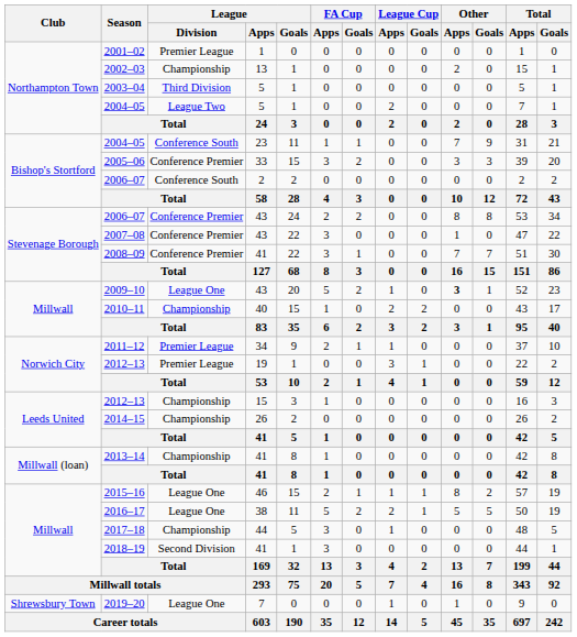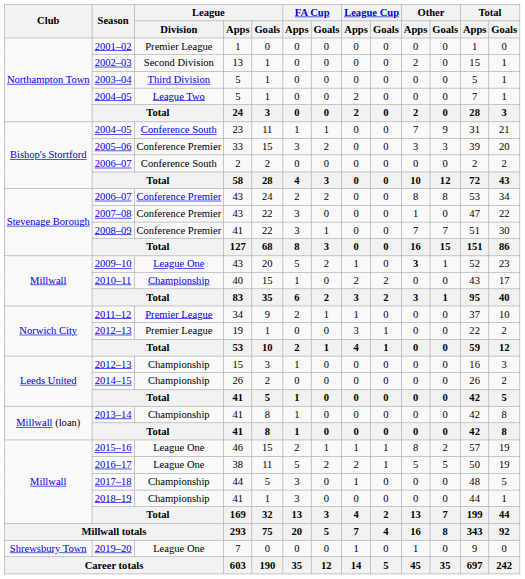 <table class="wikitable" style="text-align: center">
 <tr>
 <th rowspan="2">Club</th>
 <th rowspan="2">Season</th>
 <th colspan="3">League</th>
 <th colspan="2"><a href='#'>FA Cup</a></th>
 <th colspan="2"><a href='#'>League Cup</a></th>
 <th colspan="2">Other</th>
 <th colspan="2">Total</th>
 </tr>
 <tr>
 <th>Division</th>
 <th>Apps</th>
 <th>Goals</th>
 <th>Apps</th>
 <th>Goals</th>
 <th>Apps</th>
 <th>Goals</th>
 <th>Apps</th>
 <th>Goals</th>
 <th>Apps</th>
 <th>Goals</th>
 </tr>
 <tr>
 <td rowspan="5"><a href='#'>Northampton Town</a></td>
 <td><a href='#'>2001–02</a></td>
 <td>Premier League</td>
 <td>1</td>
 <td>0</td>
 <td>0</td>
 <td>0</td>
 <td>0</td>
 <td>0</td>
 <td>0</td>
 <td>0</td>
 <td>1</td>
 <td>0</td>
 </tr>
 <tr>
 <td><a href='#'>2002–03</a></td>
-<td>Championship</td>
+<td>Second Division</td>
 <td>13</td>
 <td>1</td>
 <td>0</td>
 <td>0</td>
 <td>0</td>
 <td>0</td>
 <td>2</td>
 <td>0</td>
 <td>15</td>
 <td>1</td>
 </tr>
 <tr>
 <td><a href='#'>2003–04</a></td>
 <td><a href='#'>Third Division</a></td>
 <td>5</td>
 <td>1</td>
 <td>0</td>
 <td>0</td>
 <td>0</td>
 <td>0</td>
 <td>0</td>
 <td>0</td>
 <td>5</td>
 <td>1</td>
 </tr>
 <tr>
 <td><a href='#'>2004–05</a></td>
 <td><a href='#'>League Two</a></td>
 <td>5</td>
 <td>1</td>
 <td>0</td>
 <td>0</td>
 <td>2</td>
 <td>0</td>
 <td>0</td>
 <td>0</td>
 <td>7</td>
 <td>1</td>
 </tr>
 <tr>
 <th colspan="2">Total</th>
 <th>24</th>
 <th>3</th>
 <th>0</th>
 <th>0</th>
 <th>2</th>
 <th>0</th>
 <th>2</th>
 <th>0</th>
 <th>28</th>
 <th>3</th>
 </tr>
 <tr>
 <td rowspan="4"><a href='#'>Bishop's Stortford</a></td>
 <td><a href='#'>2004–05</a></td>
 <td><a href='#'>Conference South</a></td>
 <td>23</td>
 <td>11</td>
 <td>1</td>
 <td>1</td>
 <td>0</td>
 <td>0</td>
 <td>7</td>
 <td>9</td>
 <td>31</td>
 <td>21</td>
 </tr>
 <tr>
 <td><a href='#'>2005–06</a></td>
 <td>Conference Premier</td>
 <td>33</td>
 <td>15</td>
 <td>3</td>
 <td>2</td>
 <td>0</td>
 <td>0</td>
 <td>3</td>
 <td>3</td>
 <td>39</td>
 <td>20</td>
 </tr>
 <tr>
 <td><a href='#'>2006–07</a></td>
 <td>Conference South</td>
 <td>2</td>
 <td>2</td>
 <td>0</td>
 <td>0</td>
 <td>0</td>
 <td>0</td>
 <td>0</td>
 <td>0</td>
 <td>2</td>
 <td>2</td>
 </tr>
 <tr>
 <th colspan="2">Total</th>
 <th>58</th>
 <th>28</th>
 <th>4</th>
 <th>3</th>
 <th>0</th>
 <th>0</th>
 <th>10</th>
 <th>12</th>
 <th>72</th>
 <th>43</th>
 </tr>
 <tr>
 <td rowspan="4"><a href='#'>Stevenage Borough</a></td>
 <td><a href='#'>2006–07</a></td>
 <td><a href='#'>Conference Premier</a></td>
 <td>43</td>
 <td>24</td>
 <td>2</td>
 <td>2</td>
 <td>0</td>
 <td>0</td>
 <td>8</td>
 <td>8</td>
 <td>53</td>
 <td>34</td>
 </tr>
 <tr>
 <td><a href='#'>2007–08</a></td>
 <td>Conference Premier</td>
 <td>43</td>
 <td>22</td>
 <td>3</td>
 <td>0</td>
 <td>0</td>
 <td>0</td>
 <td>1</td>
 <td>0</td>
 <td>47</td>
 <td>22</td>
 </tr>
 <tr>
 <td><a href='#'>2008–09</a></td>
 <td>Conference Premier</td>
 <td>41</td>
 <td>22</td>
 <td>3</td>
 <td>1</td>
 <td>0</td>
 <td>0</td>
 <td>7</td>
 <td>7</td>
 <td>51</td>
 <td>30</td>
 </tr>
 <tr>
 <th colspan="2">Total</th>
 <th>127</th>
 <th>68</th>
 <th>8</th>
 <th>3</th>
 <th>0</th>
 <th>0</th>
 <th>16</th>
 <th>15</th>
 <th>151</th>
 <th>86</th>
 </tr>
 <tr>
 <td rowspan="3"><a href='#'>Millwall</a></td>
 <td><a href='#'>2009–10</a></td>
 <td><a href='#'>League One</a></td>
 <td>43</td>
 <td>20</td>
 <td>5</td>
 <td>2</td>
 <td>1</td>
 <td>0</td>
 <td><strong>3</strong></td>
 <td>1</td>
 <td>52</td>
 <td>23</td>
 </tr>
 <tr>
 <td><a href='#'>2010–11</a></td>
 <td><a href='#'>Championship</a></td>
 <td>40</td>
 <td>15</td>
 <td>1</td>
 <td>0</td>
 <td>2</td>
 <td>2</td>
 <td>0</td>
 <td>0</td>
 <td>43</td>
 <td>17</td>
 </tr>
 <tr>
 <th colspan="2">Total</th>
 <th>83</th>
 <th>35</th>
 <th>6</th>
 <th>2</th>
 <th>3</th>
 <th>2</th>
 <th>3</th>
 <th>1</th>
 <th>95</th>
 <th>40</th>
 </tr>
 <tr>
 <td rowspan="3"><a href='#'>Norwich City</a></td>
 <td><a href='#'>2011–12</a></td>
 <td><a href='#'>Premier League</a></td>
 <td>34</td>
 <td>9</td>
 <td>2</td>
 <td>1</td>
 <td>1</td>
 <td>0</td>
 <td>0</td>
 <td>0</td>
 <td>37</td>
 <td>10</td>
 </tr>
 <tr>
 <td><a href='#'>2012–13</a></td>
 <td>Premier League</td>
 <td>19</td>
 <td>1</td>
 <td>0</td>
 <td>0</td>
 <td>3</td>
 <td>1</td>
 <td>0</td>
 <td>0</td>
 <td>22</td>
 <td>2</td>
 </tr>
 <tr>
 <th colspan="2">Total</th>
 <th>53</th>
 <th>10</th>
 <th>2</th>
 <th>1</th>
 <th>4</th>
 <th>1</th>
 <th>0</th>
 <th>0</th>
 <th>59</th>
 <th>12</th>
 </tr>
 <tr>
 <td rowspan="3"><a href='#'>Leeds United</a></td>
 <td><a href='#'>2012–13</a></td>
 <td>Championship</td>
 <td>15</td>
 <td>3</td>
 <td>1</td>
 <td>0</td>
 <td>0</td>
 <td>0</td>
 <td>0</td>
 <td>0</td>
 <td>16</td>
 <td>3</td>
 </tr>
 <tr>
 <td><a href='#'>2014–15</a></td>
 <td>Championship</td>
 <td>26</td>
 <td>2</td>
 <td>0</td>
 <td>0</td>
 <td>0</td>
 <td>0</td>
 <td>0</td>
 <td>0</td>
 <td>26</td>
 <td>2</td>
 </tr>
 <tr>
 <th colspan="2">Total</th>
 <th>41</th>
 <th>5</th>
 <th>1</th>
 <th>0</th>
 <th>0</th>
 <th>0</th>
 <th>0</th>
 <th>0</th>
 <th>42</th>
 <th>5</th>
 </tr>
 <tr>
 <td rowspan="2"><a href='#'>Millwall</a> (loan)</td>
 <td><a href='#'>2013–14</a></td>
 <td>Championship</td>
 <td>41</td>
 <td>8</td>
 <td>1</td>
 <td>0</td>
 <td>0</td>
 <td>0</td>
 <td>0</td>
 <td>0</td>
 <td>42</td>
 <td>8</td>
 </tr>
 <tr>
 <th colspan="2">Total</th>
 <th>41</th>
 <th>8</th>
 <th>1</th>
 <th>0</th>
 <th>0</th>
 <th>0</th>
 <th>0</th>
 <th>0</th>
 <th>42</th>
 <th>8</th>
 </tr>
 <tr>
 <td rowspan="5"><a href='#'>Millwall</a></td>
 <td><a href='#'>2015–16</a></td>
 <td>League One</td>
 <td>46</td>
 <td>15</td>
 <td>2</td>
 <td>1</td>
 <td>1</td>
 <td>1</td>
 <td>8</td>
 <td>2</td>
 <td>57</td>
 <td>19</td>
 </tr>
 <tr>
 <td><a href='#'>2016–17</a></td>
 <td>League One</td>
 <td>38</td>
 <td>11</td>
 <td>5</td>
 <td>2</td>
 <td>2</td>
 <td>1</td>
 <td>5</td>
 <td>5</td>
 <td>50</td>
 <td>19</td>
 </tr>
 <tr>
 <td><a href='#'>2017–18</a></td>
 <td>Championship</td>
 <td>44</td>
 <td>5</td>
 <td>3</td>
 <td>0</td>
 <td>1</td>
 <td>0</td>
 <td>0</td>
 <td>0</td>
 <td>48</td>
 <td>5</td>
 </tr>
 <tr>
 <td><a href='#'>2018–19</a></td>
-<td>Second Division</td>
+<td>Championship</td>
 <td>41</td>
 <td>1</td>
 <td>3</td>
 <td>0</td>
 <td>0</td>
 <td>0</td>
 <td>0</td>
 <td>0</td>
 <td>44</td>
 <td>1</td>
 </tr>
 <tr>
 <th colspan="2">Total</th>
 <th>169</th>
 <th>32</th>
 <th>13</th>
 <th>3</th>
 <th>4</th>
 <th>2</th>
 <th>13</th>
 <th>7</th>
 <th>199</th>
 <th>44</th>
 </tr>
 <tr>
 <th colspan="3">Millwall totals</th>
 <th>293</th>
 <th>75</th>
 <th>20</th>
 <th>5</th>
 <th>7</th>
 <th>4</th>
 <th>16</th>
 <th>8</th>
 <th>343</th>
 <th>92</th>
 </tr>
 <tr>
 <td><a href='#'>Shrewsbury Town</a></td>
 <td><a href='#'>2019–20</a></td>
 <td>League One</td>
 <td>7</td>
 <td>0</td>
 <td>0</td>
 <td>0</td>
 <td>1</td>
 <td>0</td>
 <td>1</td>
 <td>0</td>
 <td>9</td>
 <td>0</td>
 </tr>
 <tr>
 <th colspan="3">Career totals</th>
 <th>603</th>
 <th>190</th>
 <th>35</th>
 <th>12</th>
 <th>14</th>
 <th>5</th>
 <th>45</th>
 <th>35</th>
 <th>697</th>
 <th>242</th>
 </tr>
 </table>
